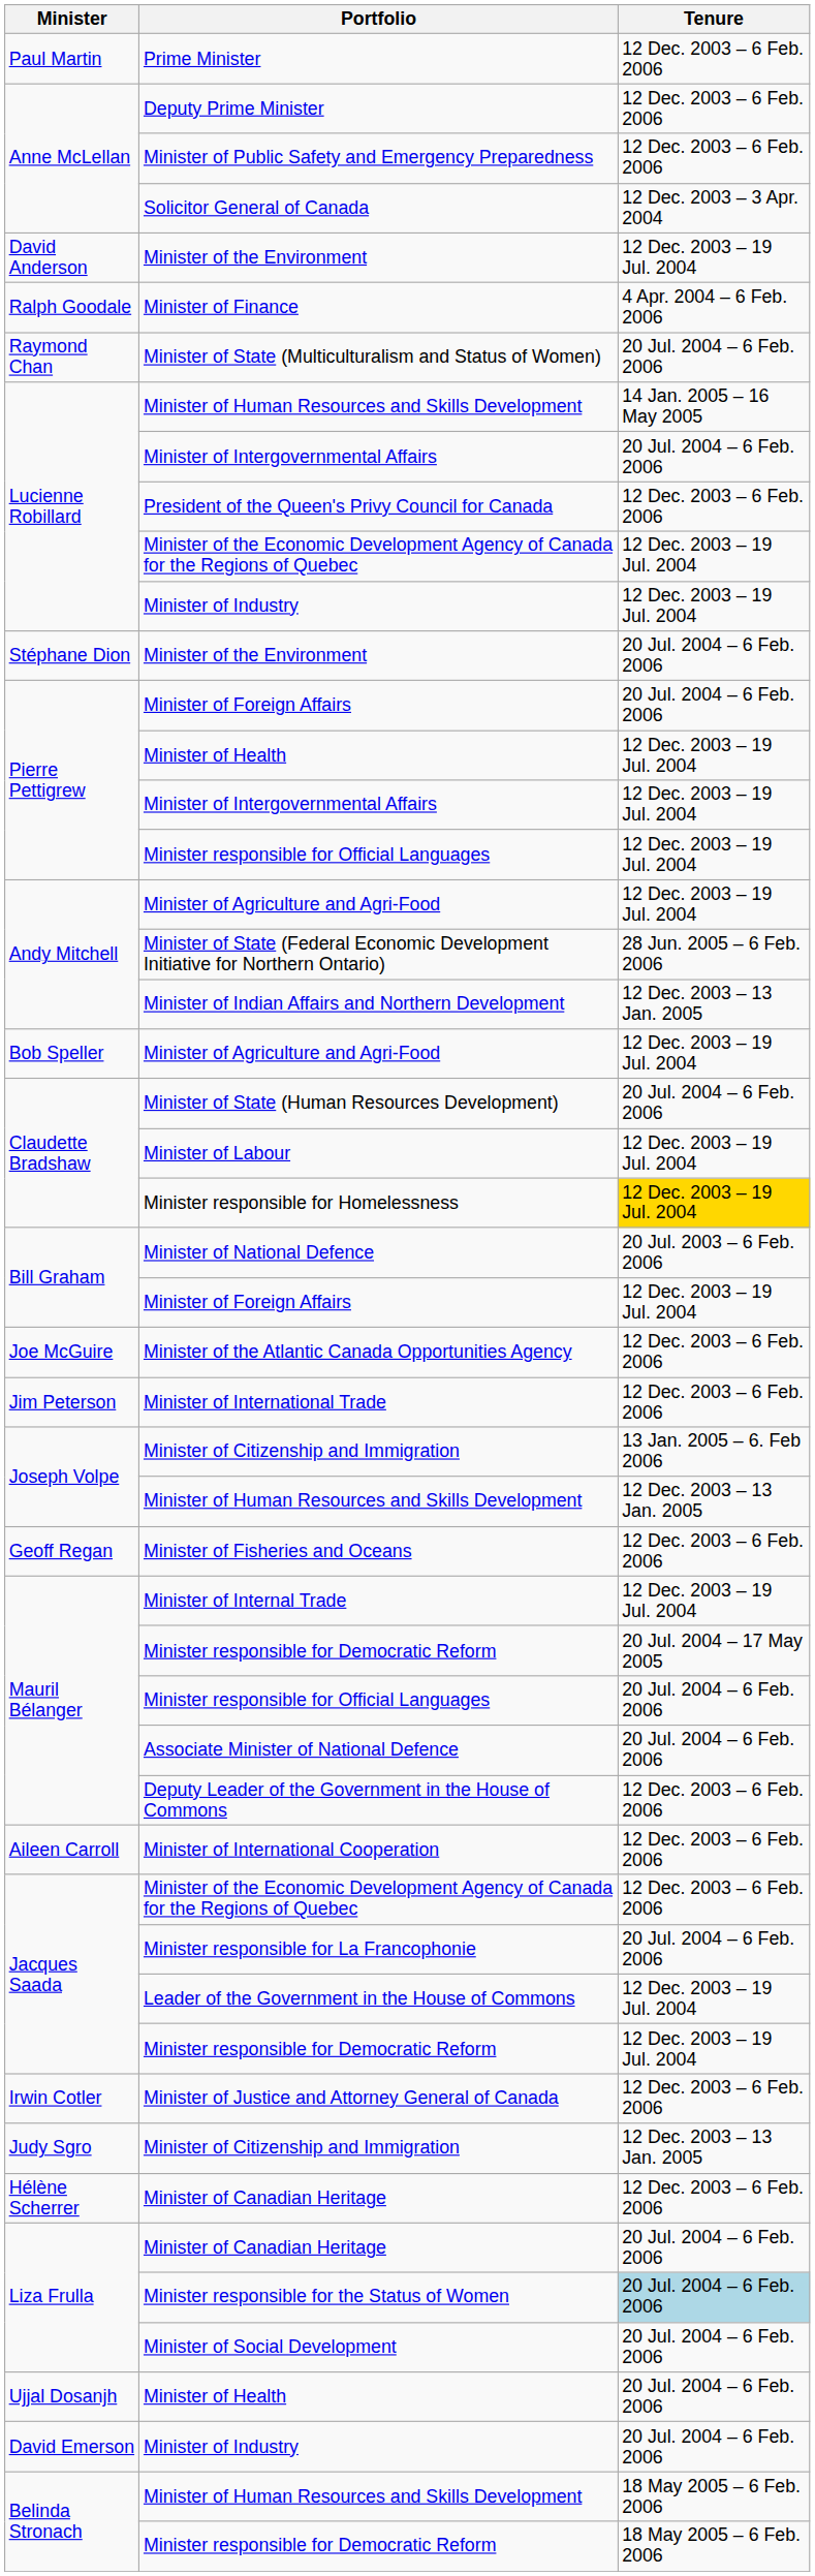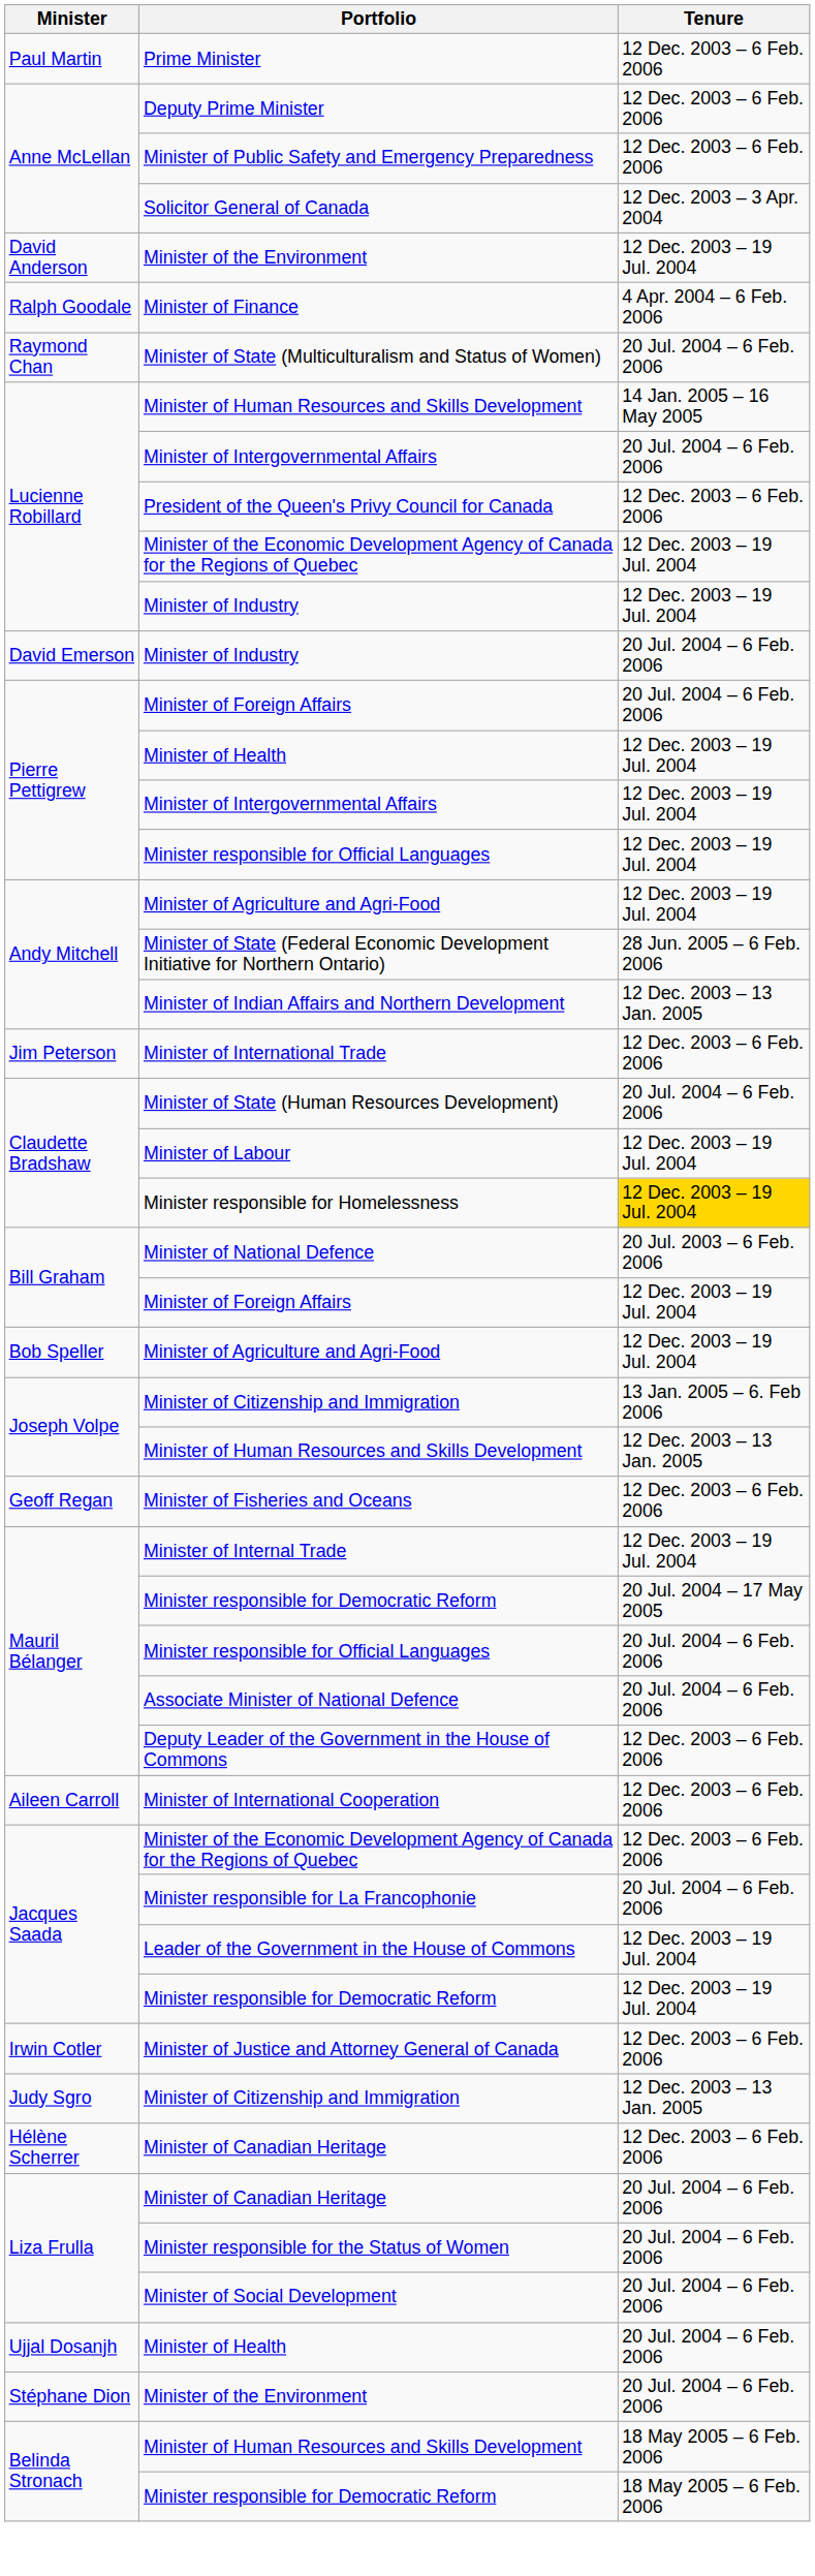 <table class="wikitable">
 <tr>
 <th width="110pt">Minister</th>
 <th width="410pt">Portfolio</th>
 <th width="160pt">Tenure</th>
 </tr>
 <tr>
 <td><a href='#'>Paul Martin</a></td>
 <td><a href='#'>Prime Minister</a></td>
 <td>12 Dec. 2003 – 6 Feb. 2006</td>
 </tr>
 <tr>
 <td rowspan=3><a href='#'>Anne McLellan</a></td>
 <td><a href='#'>Deputy Prime Minister</a></td>
 <td>12 Dec. 2003 – 6 Feb. 2006</td>
 </tr>
 <tr>
 <td><a href='#'>Minister of Public Safety and Emergency Preparedness</a></td>
 <td>12 Dec. 2003 – 6 Feb. 2006</td>
 </tr>
 <tr>
 <td><a href='#'>Solicitor General of Canada</a></td>
 <td>12 Dec. 2003 – 3 Apr. 2004</td>
 </tr>
 <tr>
 <td><a href='#'>David Anderson</a></td>
 <td><a href='#'>Minister of the Environment</a></td>
 <td>12 Dec. 2003 – 19 Jul. 2004</td>
 </tr>
 <tr>
 <td><a href='#'>Ralph Goodale</a></td>
 <td><a href='#'>Minister of Finance</a></td>
 <td>4 Apr. 2004 – 6 Feb. 2006</td>
 </tr>
 <tr>
 <td><a href='#'>Raymond Chan</a></td>
 <td><a href='#'>Minister of State</a> (Multiculturalism and Status of Women)</td>
 <td>20 Jul. 2004 – 6 Feb. 2006</td>
 </tr>
 <tr>
 <td rowspan=5><a href='#'>Lucienne Robillard</a></td>
 <td><a href='#'>Minister of Human Resources and Skills Development</a></td>
 <td>14 Jan. 2005 – 16 May 2005</td>
 </tr>
 <tr>
 <td><a href='#'>Minister of Intergovernmental Affairs</a></td>
 <td>20 Jul. 2004 – 6 Feb. 2006</td>
 </tr>
 <tr>
 <td><a href='#'>President of the Queen's Privy Council for Canada</a></td>
 <td>12 Dec. 2003 – 6 Feb. 2006</td>
 </tr>
 <tr>
 <td><a href='#'>Minister of the Economic Development Agency of Canada for the Regions of Quebec</a></td>
 <td>12 Dec. 2003 – 19 Jul. 2004</td>
 </tr>
 <tr>
 <td><a href='#'>Minister of Industry</a></td>
 <td>12 Dec. 2003 – 19 Jul. 2004</td>
 </tr>
 <tr>
-<td><a href='#'>Stéphane Dion</a></td>
-<td><a href='#'>Minister of the Environment</a></td>
+<td><a href='#'>David Emerson</a></td>
+<td><a href='#'>Minister of Industry</a></td>
 <td>20 Jul. 2004 – 6 Feb. 2006</td>
 </tr>
 <tr>
 <td rowspan=4><a href='#'>Pierre Pettigrew</a></td>
 <td><a href='#'>Minister of Foreign Affairs</a></td>
 <td>20 Jul. 2004 – 6 Feb. 2006</td>
 </tr>
 <tr>
 <td><a href='#'>Minister of Health</a></td>
 <td>12 Dec. 2003 – 19 Jul. 2004</td>
 </tr>
 <tr>
 <td><a href='#'>Minister of Intergovernmental Affairs</a></td>
 <td>12 Dec. 2003 – 19 Jul. 2004</td>
 </tr>
 <tr>
 <td><a href='#'>Minister responsible for Official Languages</a></td>
 <td>12 Dec. 2003 – 19 Jul. 2004</td>
 </tr>
 <tr>
 <td rowspan=3><a href='#'>Andy Mitchell</a></td>
 <td><a href='#'>Minister of Agriculture and Agri-Food</a></td>
 <td>12 Dec. 2003 – 19 Jul. 2004</td>
 </tr>
 <tr>
 <td><a href='#'>Minister of State</a> (Federal Economic Development Initiative for Northern Ontario)</td>
 <td>28 Jun. 2005 – 6 Feb. 2006</td>
 </tr>
 <tr>
 <td><a href='#'>Minister of Indian Affairs and Northern Development</a></td>
 <td>12 Dec. 2003 – 13 Jan. 2005</td>
 </tr>
 <tr>
-<td><a href='#'>Bob Speller</a></td>
-<td><a href='#'>Minister of Agriculture and Agri-Food</a></td>
-<td>12 Dec. 2003 – 19 Jul. 2004</td>
+<td><a href='#'>Jim Peterson</a></td>
+<td><a href='#'>Minister of International Trade</a></td>
+<td>12 Dec. 2003 – 6 Feb. 2006</td>
 </tr>
 <tr>
 <td rowspan=3><a href='#'>Claudette Bradshaw</a></td>
 <td><a href='#'>Minister of State</a> (Human Resources Development)</td>
 <td>20 Jul. 2004 – 6 Feb. 2006</td>
 </tr>
 <tr>
 <td><a href='#'>Minister of Labour</a></td>
 <td>12 Dec. 2003 – 19 Jul. 2004</td>
 </tr>
 <tr>
 <td>Minister responsible for Homelessness</td>
 <td style="background: gold;">12 Dec. 2003 – 19 Jul. 2004</td>
 </tr>
 <tr>
 <td rowspan=2><a href='#'>Bill Graham</a></td>
 <td><a href='#'>Minister of National Defence</a></td>
 <td>20 Jul. 2003 – 6 Feb. 2006</td>
 </tr>
 <tr>
 <td><a href='#'>Minister of Foreign Affairs</a></td>
 <td>12 Dec. 2003 – 19 Jul. 2004</td>
 </tr>
 <tr>
-<td><a href='#'>Joe McGuire</a></td>
-<td><a href='#'>Minister of the Atlantic Canada Opportunities Agency</a></td>
-<td>12 Dec. 2003 – 6 Feb. 2006</td>
-</tr>
-<tr>
-<td><a href='#'>Jim Peterson</a></td>
-<td><a href='#'>Minister of International Trade</a></td>
-<td>12 Dec. 2003 – 6 Feb. 2006</td>
+<td><a href='#'>Bob Speller</a></td>
+<td><a href='#'>Minister of Agriculture and Agri-Food</a></td>
+<td>12 Dec. 2003 – 19 Jul. 2004</td>
 </tr>
 <tr>
 <td rowspan=2><a href='#'>Joseph Volpe</a></td>
 <td><a href='#'>Minister of Citizenship and Immigration</a></td>
 <td>13 Jan. 2005 – 6. Feb 2006</td>
 </tr>
 <tr>
 <td><a href='#'>Minister of Human Resources and Skills Development</a></td>
 <td>12 Dec. 2003 – 13 Jan. 2005</td>
 </tr>
 <tr>
 <td><a href='#'>Geoff Regan</a></td>
 <td><a href='#'>Minister of Fisheries and Oceans</a></td>
 <td>12 Dec. 2003 – 6 Feb. 2006</td>
 </tr>
 <tr>
 <td rowspan=5><a href='#'>Mauril Bélanger</a></td>
 <td><a href='#'>Minister of Internal Trade</a></td>
 <td>12 Dec. 2003 – 19 Jul. 2004</td>
 </tr>
 <tr>
 <td><a href='#'>Minister responsible for Democratic Reform</a></td>
 <td>20 Jul. 2004 – 17 May 2005</td>
 </tr>
 <tr>
 <td><a href='#'>Minister responsible for Official Languages</a></td>
 <td>20 Jul. 2004 – 6 Feb. 2006</td>
 </tr>
 <tr>
 <td><a href='#'>Associate Minister of National Defence</a></td>
 <td>20 Jul. 2004 – 6 Feb. 2006</td>
 </tr>
 <tr>
 <td><a href='#'>Deputy Leader of the Government in the House of Commons</a></td>
 <td>12 Dec. 2003 – 6 Feb. 2006</td>
 </tr>
 <tr>
 <td><a href='#'>Aileen Carroll</a></td>
 <td><a href='#'>Minister of International Cooperation</a></td>
 <td>12 Dec. 2003 – 6 Feb. 2006</td>
 </tr>
 <tr>
 <td rowspan=4><a href='#'>Jacques Saada</a></td>
 <td><a href='#'>Minister of the Economic Development Agency of Canada for the Regions of Quebec</a></td>
 <td>12 Dec. 2003 – 6 Feb. 2006</td>
 </tr>
 <tr>
 <td><a href='#'>Minister responsible for La Francophonie</a></td>
 <td>20 Jul. 2004 – 6 Feb. 2006</td>
 </tr>
 <tr>
 <td><a href='#'>Leader of the Government in the House of Commons</a></td>
 <td>12 Dec. 2003 – 19 Jul. 2004</td>
 </tr>
 <tr>
 <td><a href='#'>Minister responsible for Democratic Reform</a></td>
 <td>12 Dec. 2003 – 19 Jul. 2004</td>
 </tr>
 <tr>
 <td><a href='#'>Irwin Cotler</a></td>
 <td><a href='#'>Minister of Justice and Attorney General of Canada</a></td>
 <td>12 Dec. 2003 – 6 Feb. 2006</td>
 </tr>
 <tr>
 <td><a href='#'>Judy Sgro</a></td>
 <td><a href='#'>Minister of Citizenship and Immigration</a></td>
 <td>12 Dec. 2003 – 13 Jan. 2005</td>
 </tr>
 <tr>
 <td><a href='#'>Hélène Scherrer</a></td>
 <td><a href='#'>Minister of Canadian Heritage</a></td>
 <td>12 Dec. 2003 – 6 Feb. 2006</td>
 </tr>
 <tr>
 <td rowspan=3><a href='#'>Liza Frulla</a></td>
 <td><a href='#'>Minister of Canadian Heritage</a></td>
 <td>20 Jul. 2004 – 6 Feb. 2006</td>
 </tr>
 <tr>
 <td><a href='#'>Minister responsible for the Status of Women</a></td>
-<td style="background: lightblue;">20 Jul. 2004 – 6 Feb. 2006</td>
+<td>20 Jul. 2004 – 6 Feb. 2006</td>
 </tr>
 <tr>
 <td><a href='#'>Minister of Social Development</a></td>
 <td>20 Jul. 2004 – 6 Feb. 2006</td>
 </tr>
 <tr>
 <td><a href='#'>Ujjal Dosanjh</a></td>
 <td><a href='#'>Minister of Health</a></td>
 <td>20 Jul. 2004 – 6 Feb. 2006</td>
 </tr>
 <tr>
-<td><a href='#'>David Emerson</a></td>
-<td><a href='#'>Minister of Industry</a></td>
+<td><a href='#'>Stéphane Dion</a></td>
+<td><a href='#'>Minister of the Environment</a></td>
 <td>20 Jul. 2004 – 6 Feb. 2006</td>
 </tr>
 <tr>
 <td rowspan=2><a href='#'>Belinda Stronach</a></td>
 <td><a href='#'>Minister of Human Resources and Skills Development</a></td>
 <td>18 May 2005 – 6 Feb. 2006</td>
 </tr>
 <tr>
 <td><a href='#'>Minister responsible for Democratic Reform</a></td>
 <td>18 May 2005 – 6 Feb. 2006</td>
 </tr>
 </table>
